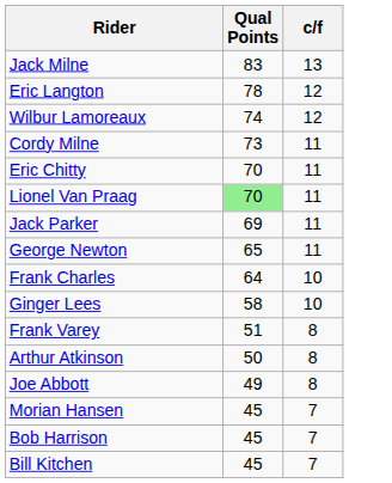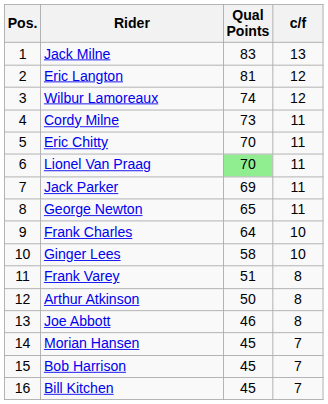 <table class=wikitable>
 <tr>
+<th width=25px>Pos.</th>
 <th width=200px>Rider</th>
 <th width=40px>Qual Points</th>
 <th width=50px>c/f</th>
 </tr>
 <tr align=center>
+<td>1</td>
 <td align=left> <a href='#'>Jack Milne</a></td>
 <td>83</td>
 <td>13</td>
 </tr>
 <tr align=center>
+<td>2</td>
 <td align=left> <a href='#'>Eric Langton</a></td>
-<td>78</td>
+<td>81</td>
 <td>12</td>
 </tr>
 <tr align=center>
+<td>3</td>
 <td align=left> <a href='#'>Wilbur Lamoreaux</a></td>
 <td>74</td>
 <td>12</td>
 </tr>
 <tr align=center>
+<td>4</td>
 <td align=left> <a href='#'>Cordy Milne</a></td>
 <td>73</td>
 <td>11</td>
 </tr>
 <tr align=center>
+<td>5</td>
 <td align=left> <a href='#'>Eric Chitty</a></td>
 <td>70</td>
 <td>11</td>
 </tr>
 <tr align=center>
+<td>6</td>
 <td align=left> <a href='#'>Lionel Van Praag</a></td>
 <td style="background: lightgreen;">70</td>
 <td>11</td>
 </tr>
 <tr align=center>
+<td>7</td>
 <td align=left> <a href='#'>Jack Parker</a></td>
 <td>69</td>
 <td>11</td>
 </tr>
 <tr align=center>
+<td>8</td>
 <td align=left> <a href='#'>George Newton</a></td>
 <td>65</td>
 <td>11</td>
 </tr>
 <tr align=center>
+<td>9</td>
 <td align=left> <a href='#'>Frank Charles</a></td>
 <td>64</td>
 <td>10</td>
 </tr>
 <tr align=center>
+<td>10</td>
 <td align=left> <a href='#'>Ginger Lees</a></td>
 <td>58</td>
 <td>10</td>
 </tr>
 <tr align=center>
+<td>11</td>
 <td align=left> <a href='#'>Frank Varey</a></td>
 <td>51</td>
 <td>8</td>
 </tr>
 <tr align=center>
+<td>12</td>
 <td align=left> <a href='#'>Arthur Atkinson</a></td>
 <td>50</td>
 <td>8</td>
 </tr>
 <tr align=center>
+<td>13</td>
 <td align=left> <a href='#'>Joe Abbott</a></td>
-<td>49</td>
+<td>46</td>
 <td>8</td>
 </tr>
 <tr align=center>
+<td>14</td>
 <td align=left> <a href='#'>Morian Hansen</a></td>
 <td>45</td>
 <td>7</td>
 </tr>
 <tr align=center>
+<td>15</td>
 <td align=left> <a href='#'>Bob Harrison</a></td>
 <td>45</td>
 <td>7</td>
 </tr>
 <tr align=center>
+<td>16</td>
 <td align=left> <a href='#'>Bill Kitchen</a></td>
 <td>45</td>
 <td>7</td>
 </tr>
 </table>
